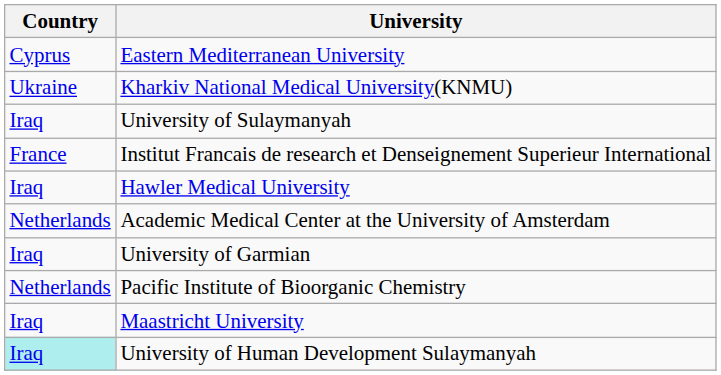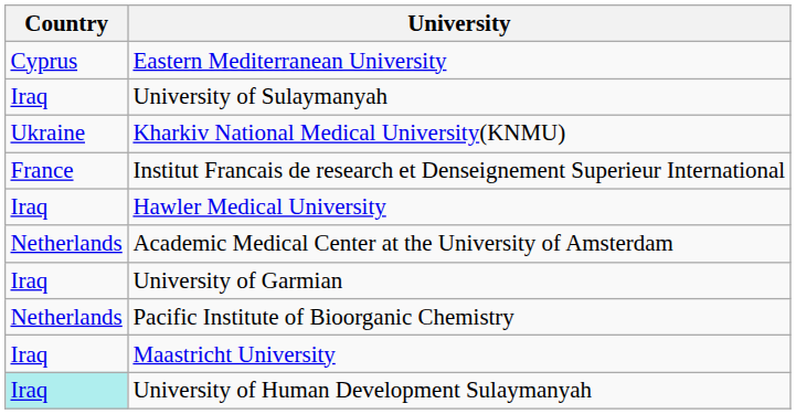 <table class="wikitable">
 <tr>
 <th>Country</th>
 <th>University</th>
 </tr>
 <tr>
 <td><a href='#'>Cyprus</a></td>
 <td><a href='#'>Eastern Mediterranean University</a></td>
 </tr>
 <tr>
+<td><a href='#'>Iraq</a></td>
+<td>University of Sulaymanyah</td>
+</tr>
+<tr>
 <td><a href='#'>Ukraine</a></td>
 <td><a href='#'>Kharkiv National Medical University</a>(KNMU)</td>
-</tr>
-<tr>
-<td><a href='#'>Iraq</a></td>
-<td>University of Sulaymanyah</td>
 </tr>
 <tr>
 <td><a href='#'>France</a></td>
 <td>Institut Francais de research et Denseignement Superieur International</td>
 </tr>
 <tr>
 <td><a href='#'>Iraq</a></td>
 <td><a href='#'>Hawler Medical University</a></td>
 </tr>
 <tr>
 <td><a href='#'>Netherlands</a></td>
 <td>Academic Medical Center at the University of Amsterdam</td>
 </tr>
 <tr>
 <td><a href='#'>Iraq</a></td>
 <td>University of Garmian</td>
 </tr>
 <tr>
 <td><a href='#'>Netherlands</a></td>
 <td>Pacific Institute of Bioorganic Chemistry</td>
 </tr>
 <tr>
 <td><a href='#'>Iraq</a></td>
 <td><a href='#'>Maastricht University</a></td>
 </tr>
 <tr>
 <td style="background: paleturquoise;"><a href='#'>Iraq</a></td>
 <td>University of Human Development Sulaymanyah</td>
 </tr>
 </table>
